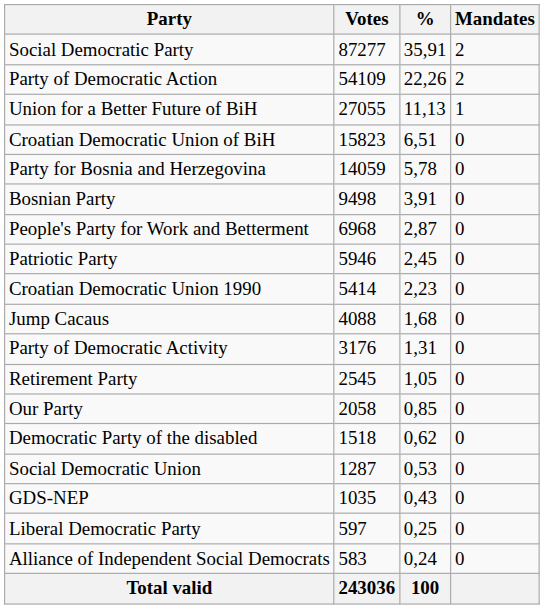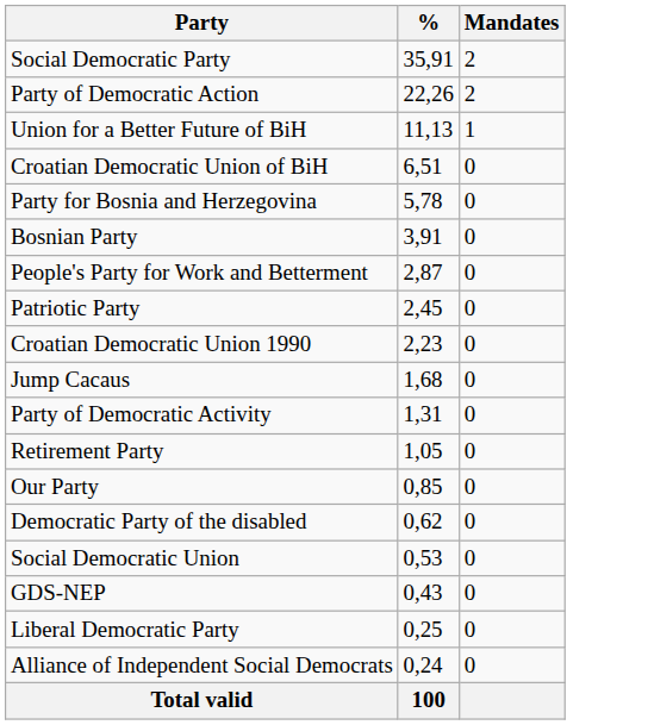 <table class="wikitable" style ="text-align: left">
 <tr>
 <th>Party</th>
-<th>Votes</th>
 <th>%</th>
 <th>Mandates</th>
 </tr>
 <tr>
 <td>Social Democratic Party</td>
-<td>87277</td>
 <td>35,91</td>
 <td>2</td>
 </tr>
 <tr>
 <td>Party of Democratic Action</td>
-<td>54109</td>
 <td>22,26</td>
 <td>2</td>
 </tr>
 <tr>
 <td>Union for a Better Future of BiH</td>
-<td>27055</td>
 <td>11,13</td>
 <td>1</td>
 </tr>
 <tr>
 <td>Croatian Democratic Union of BiH</td>
-<td>15823</td>
 <td>6,51</td>
 <td>0</td>
 </tr>
 <tr>
 <td>Party for Bosnia and Herzegovina</td>
-<td>14059</td>
 <td>5,78</td>
 <td>0</td>
 </tr>
 <tr>
 <td>Bosnian Party</td>
-<td>9498</td>
 <td>3,91</td>
 <td>0</td>
 </tr>
 <tr>
 <td>People's Party for Work and Betterment</td>
-<td>6968</td>
 <td>2,87</td>
 <td>0</td>
 </tr>
 <tr>
 <td>Patriotic Party</td>
-<td>5946</td>
 <td>2,45</td>
 <td>0</td>
 </tr>
 <tr>
 <td>Croatian Democratic Union 1990</td>
-<td>5414</td>
 <td>2,23</td>
 <td>0</td>
 </tr>
 <tr>
 <td>Jump Cacaus</td>
-<td>4088</td>
 <td>1,68</td>
 <td>0</td>
 </tr>
 <tr>
 <td>Party of Democratic Activity</td>
-<td>3176</td>
 <td>1,31</td>
 <td>0</td>
 </tr>
 <tr>
 <td>Retirement Party</td>
-<td>2545</td>
 <td>1,05</td>
 <td>0</td>
 </tr>
 <tr>
 <td>Our Party</td>
-<td>2058</td>
 <td>0,85</td>
 <td>0</td>
 </tr>
 <tr>
 <td>Democratic Party of the disabled</td>
-<td>1518</td>
 <td>0,62</td>
 <td>0</td>
 </tr>
 <tr>
 <td>Social Democratic Union</td>
-<td>1287</td>
 <td>0,53</td>
 <td>0</td>
 </tr>
 <tr>
 <td>GDS-NEP</td>
-<td>1035</td>
 <td>0,43</td>
 <td>0</td>
 </tr>
 <tr>
 <td>Liberal Democratic Party</td>
-<td>597</td>
 <td>0,25</td>
 <td>0</td>
 </tr>
 <tr>
 <td>Alliance of Independent Social Democrats</td>
-<td>583</td>
 <td>0,24</td>
 <td>0</td>
 </tr>
 <tr>
 <th>Total valid</th>
-<th>243036</th>
 <th>100</th>
 <th></th>
 </tr>
 </table>
